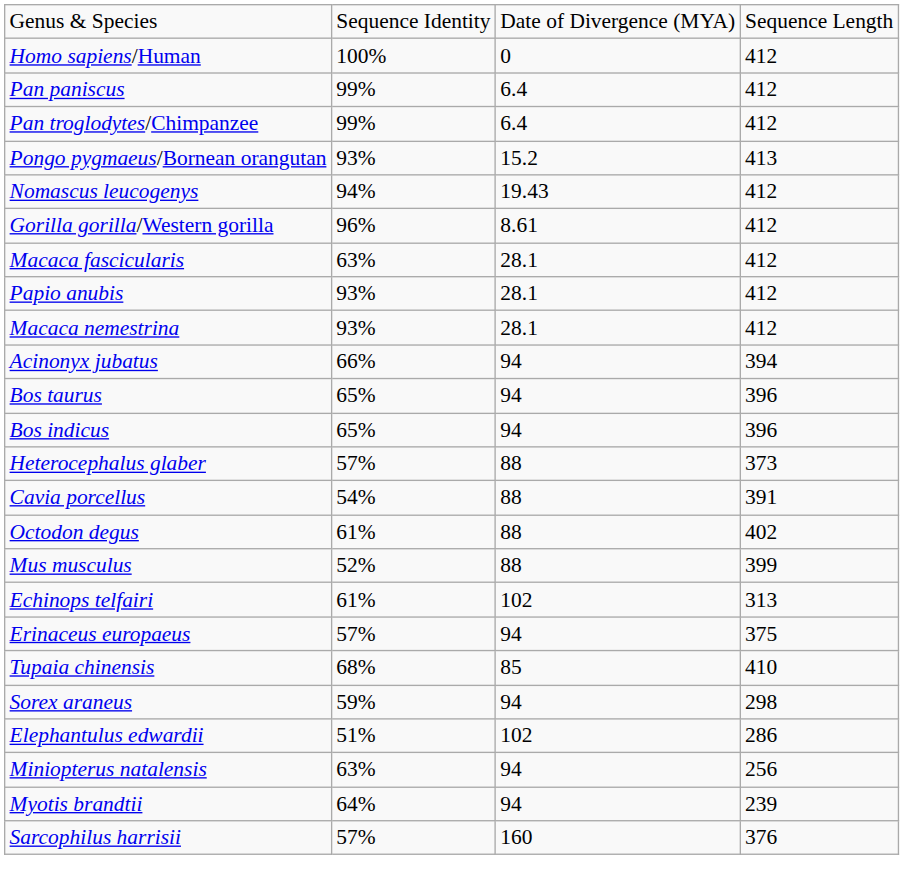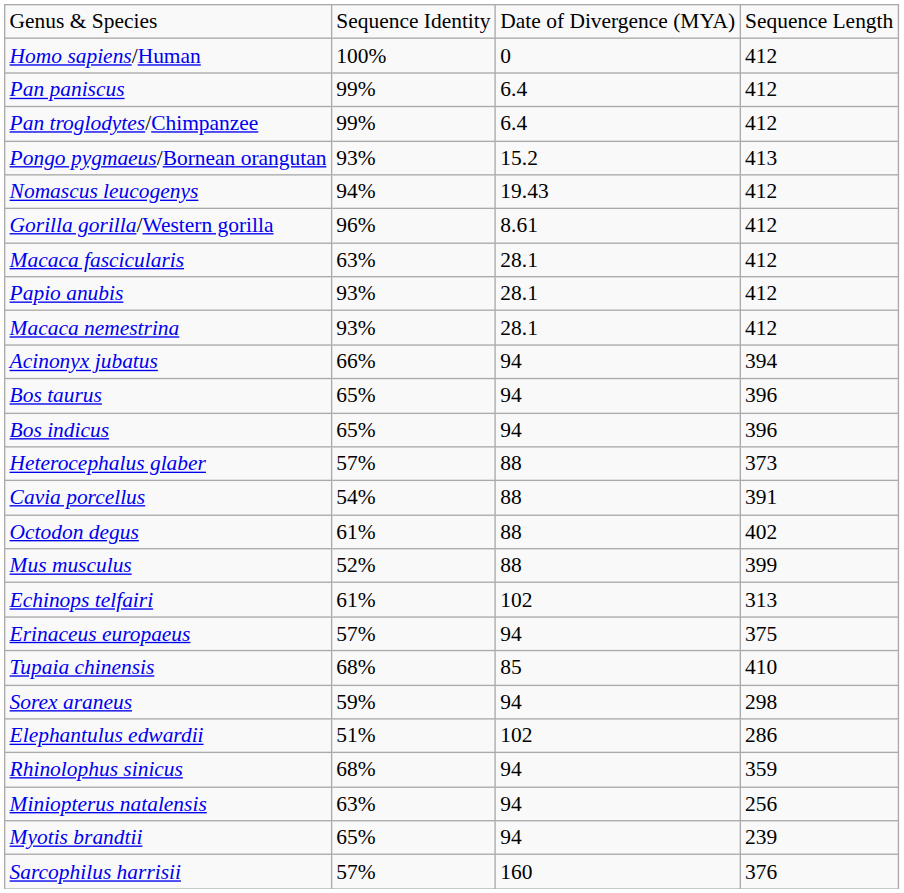 <table class="wikitable">
 <tr>
 <td>Genus & Species</td>
 <td>Sequence Identity</td>
 <td>Date of Divergence (MYA)</td>
 <td>Sequence Length</td>
 </tr>
 <tr>
 <td><em><a href='#'>Homo sapiens</a></em>/<a href='#'>Human</a></td>
 <td>100%</td>
 <td>0</td>
 <td>412</td>
 </tr>
 <tr>
 <td><em><a href='#'>Pan paniscus</a></em></td>
 <td>99%</td>
 <td>6.4</td>
 <td>412</td>
 </tr>
 <tr>
 <td><em><a href='#'>Pan troglodytes</a></em>/<a href='#'>Chimpanzee</a></td>
 <td>99%</td>
 <td>6.4</td>
 <td>412</td>
 </tr>
 <tr>
 <td><em><a href='#'>Pongo pygmaeus</a></em>/<a href='#'>Bornean orangutan</a></td>
 <td>93%</td>
 <td>15.2</td>
 <td>413</td>
 </tr>
 <tr>
 <td><em><a href='#'>Nomascus leucogenys</a></em></td>
 <td>94%</td>
 <td>19.43</td>
 <td>412</td>
 </tr>
 <tr>
 <td><em><a href='#'>Gorilla gorilla</a></em>/<a href='#'>Western gorilla</a></td>
 <td>96%</td>
 <td>8.61</td>
 <td>412</td>
 </tr>
 <tr>
 <td><em><a href='#'>Macaca fascicularis</a></em></td>
 <td>63%</td>
 <td>28.1</td>
 <td>412</td>
 </tr>
 <tr>
 <td><em><a href='#'>Papio anubis</a></em></td>
 <td>93%</td>
 <td>28.1</td>
 <td>412</td>
 </tr>
 <tr>
 <td><em><a href='#'>Macaca nemestrina</a></em></td>
 <td>93%</td>
 <td>28.1</td>
 <td>412</td>
 </tr>
 <tr>
 <td><em><a href='#'>Acinonyx jubatus</a></em></td>
 <td>66%</td>
 <td>94</td>
 <td>394</td>
 </tr>
 <tr>
 <td><em><a href='#'>Bos taurus</a></em></td>
 <td>65%</td>
 <td>94</td>
 <td>396</td>
 </tr>
 <tr>
 <td><em><a href='#'>Bos indicus</a></em></td>
 <td>65%</td>
 <td>94</td>
 <td>396</td>
 </tr>
 <tr>
 <td><em><a href='#'>Heterocephalus glaber</a></em></td>
 <td>57%</td>
 <td>88</td>
 <td>373</td>
 </tr>
 <tr>
 <td><em><a href='#'>Cavia porcellus</a></em></td>
 <td>54%</td>
 <td>88</td>
 <td>391</td>
 </tr>
 <tr>
 <td><em><a href='#'>Octodon degus</a></em></td>
 <td>61%</td>
 <td>88</td>
 <td>402</td>
 </tr>
 <tr>
 <td><em><a href='#'>Mus musculus</a></em></td>
 <td>52%</td>
 <td>88</td>
 <td>399</td>
 </tr>
 <tr>
 <td><em><a href='#'>Echinops telfairi</a></em></td>
 <td>61%</td>
 <td>102</td>
 <td>313</td>
 </tr>
 <tr>
 <td><em><a href='#'>Erinaceus europaeus</a></em></td>
 <td>57%</td>
 <td>94</td>
 <td>375</td>
 </tr>
 <tr>
 <td><em><a href='#'>Tupaia chinensis</a></em></td>
 <td>68%</td>
 <td>85</td>
 <td>410</td>
 </tr>
 <tr>
 <td><em><a href='#'>Sorex araneus</a></em></td>
 <td>59%</td>
 <td>94</td>
 <td>298</td>
 </tr>
 <tr>
 <td><em><a href='#'>Elephantulus edwardii</a></em></td>
 <td>51%</td>
 <td>102</td>
 <td>286</td>
 </tr>
 <tr>
+<td><em><a href='#'>Rhinolophus sinicus</a></em></td>
+<td>68%</td>
+<td>94</td>
+<td>359</td>
+</tr>
+<tr>
 <td><em><a href='#'>Miniopterus natalensis</a></em></td>
 <td>63%</td>
 <td>94</td>
 <td>256</td>
 </tr>
 <tr>
 <td><em><a href='#'>Myotis brandtii</a></em></td>
-<td>64%</td>
+<td>65%</td>
 <td>94</td>
 <td>239</td>
 </tr>
 <tr>
 <td><em><a href='#'>Sarcophilus harrisii</a></em></td>
 <td>57%</td>
 <td>160</td>
 <td>376</td>
 </tr>
 </table>
